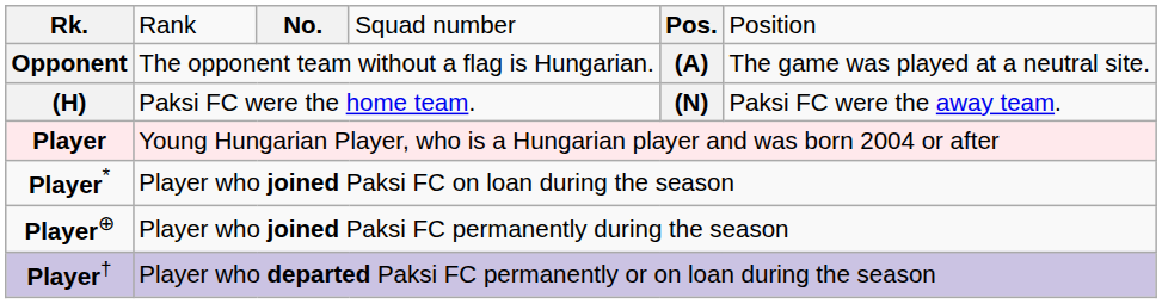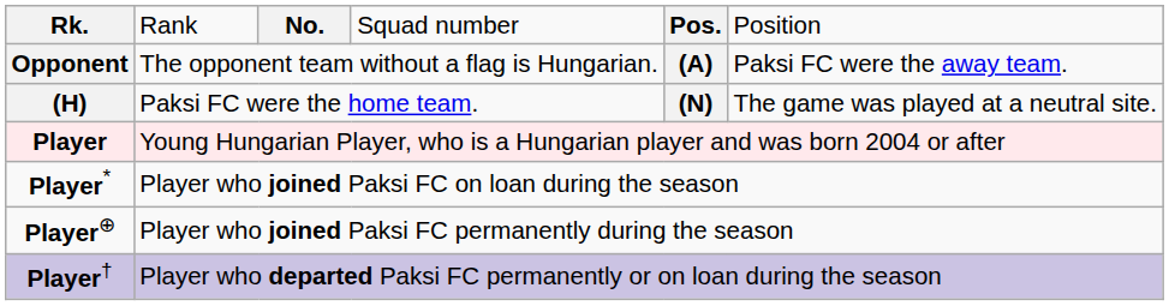 <table class="wikitable" style="font-size:85%;">
 <tr>
 <th>Rk.</th>
 <td>Rank</td>
 <th>No.</th>
 <td>Squad number</td>
 <th>Pos.</th>
 <td>Position</td>
 </tr>
 <tr>
 <th>Opponent</th>
 <td colspan="3">The opponent team without a flag is Hungarian.</td>
 <th>(A)</th>
-<td>The game was played at a neutral site.</td>
+<td>Paksi FC were the <a href='#'>away team</a>.</td>
 </tr>
 <tr>
 <th>(H)</th>
 <td colspan="3">Paksi FC were the <a href='#'>home team</a>.</td>
 <th>(N)</th>
-<td>Paksi FC were the <a href='#'>away team</a>.</td>
+<td>The game was played at a neutral site.</td>
 </tr>
 <tr bgcolor="#ffe9ec">
 <td align="center"><strong>Player</strong></td>
 <td colspan="5">Young Hungarian Player, who is a Hungarian player and was born 2004 or after</td>
 </tr>
 <tr>
 <td align="center"><strong>Player</strong><sup>*</sup></td>
 <td colspan="5">Player who <strong>joined</strong> Paksi FC on loan during the season</td>
 </tr>
 <tr>
 <td align="center"><strong>Player</strong><sup>⊕</sup></td>
 <td colspan="5">Player who <strong>joined</strong> Paksi FC permanently during the season</td>
 </tr>
 <tr bgcolor=#CBC3E3>
 <td align="center"><strong>Player</strong><sup>†</sup></td>
 <td colspan="5">Player who <strong>departed</strong> Paksi FC permanently or on loan during the season</td>
 </tr>
 </table>
